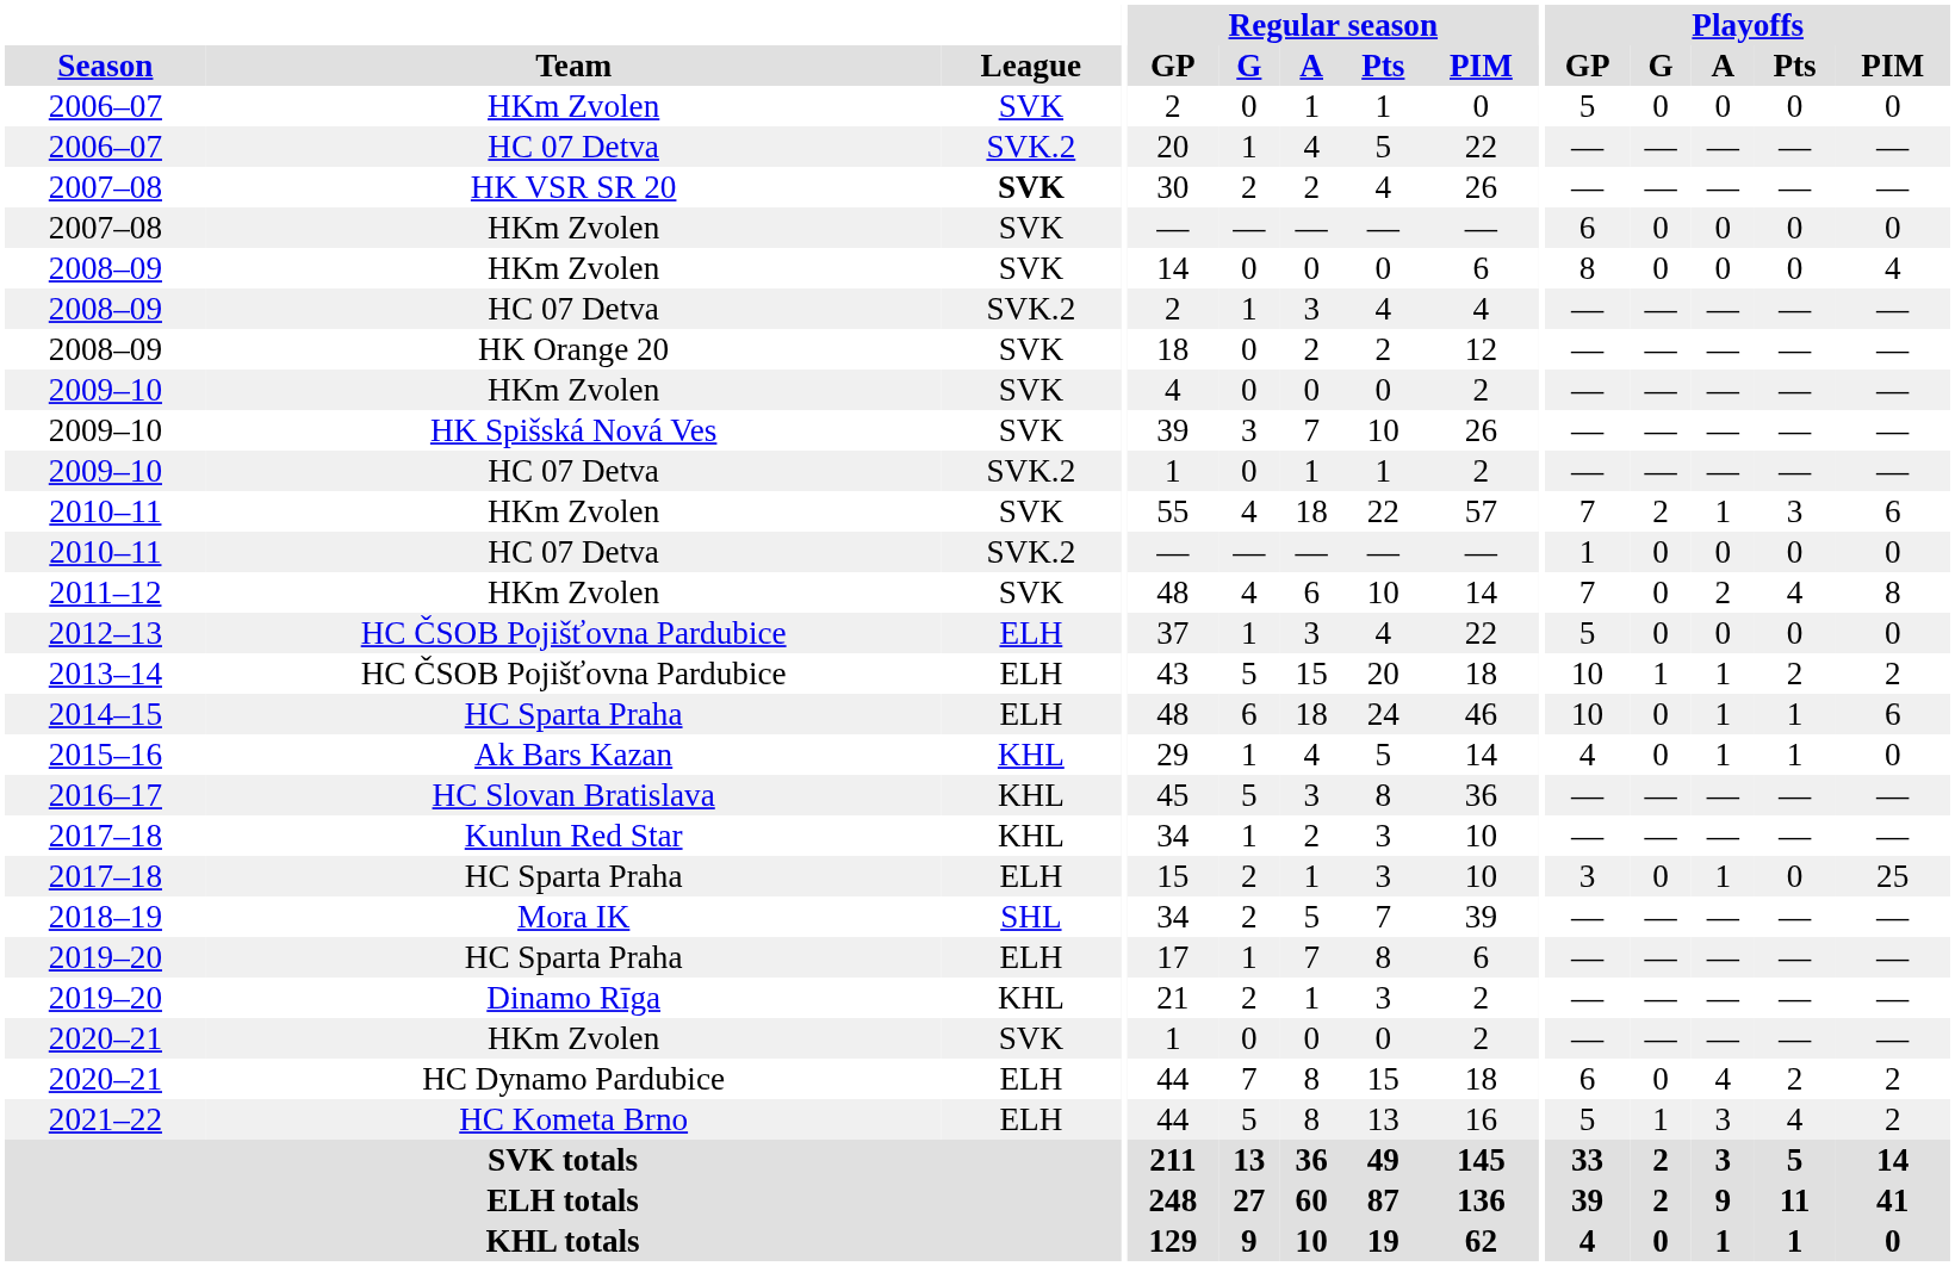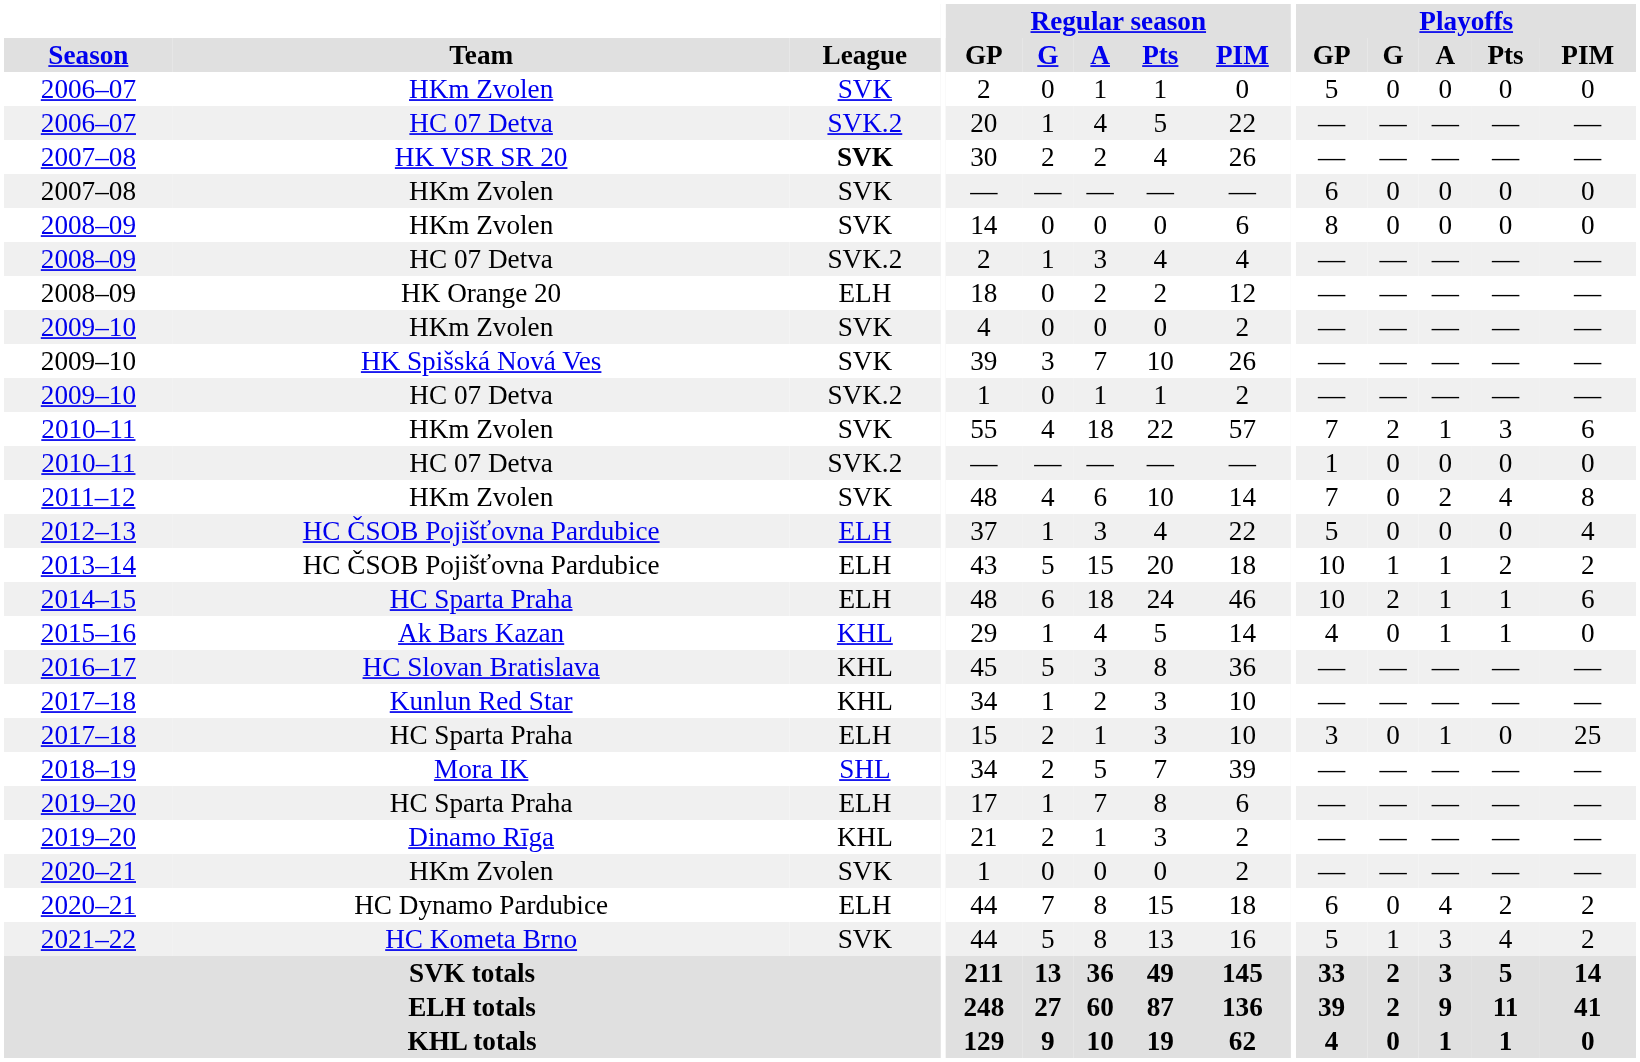 <table border="0" cellpadding="1" cellspacing="0" style="text-align:center; width:60em">
 <tr bgcolor="#e0e0e0">
 <th colspan="3" bgcolor="#ffffff"></th>
 <th rowspan="99" bgcolor="#ffffff"></th>
 <th colspan="5"><a href='#'>Regular season</a></th>
 <th rowspan="99" bgcolor="#ffffff"></th>
 <th colspan="5"><a href='#'>Playoffs</a></th>
 </tr>
 <tr bgcolor="#e0e0e0">
 <th><a href='#'>Season</a></th>
 <th>Team</th>
 <th>League</th>
 <th>GP</th>
 <th><a href='#'>G</a></th>
 <th><a href='#'>A</a></th>
 <th><a href='#'>Pts</a></th>
 <th><a href='#'>PIM</a></th>
 <th>GP</th>
 <th>G</th>
 <th>A</th>
 <th>Pts</th>
 <th>PIM</th>
 </tr>
 <tr>
 <td><a href='#'>2006–07</a></td>
 <td><a href='#'>HKm Zvolen</a></td>
 <td><a href='#'>SVK</a></td>
 <td>2</td>
 <td>0</td>
 <td>1</td>
 <td>1</td>
 <td>0</td>
 <td>5</td>
 <td>0</td>
 <td>0</td>
 <td>0</td>
 <td>0</td>
 </tr>
 <tr bgcolor="#f0f0f0">
 <td><a href='#'>2006–07</a></td>
 <td><a href='#'>HC 07 Detva</a></td>
 <td><a href='#'>SVK.2</a></td>
 <td>20</td>
 <td>1</td>
 <td>4</td>
 <td>5</td>
 <td>22</td>
 <td>—</td>
 <td>—</td>
 <td>—</td>
 <td>—</td>
 <td>—</td>
 </tr>
 <tr>
 <td><a href='#'>2007–08</a></td>
 <td><a href='#'>HK VSR SR 20</a></td>
 <td><strong>SVK</strong></td>
 <td>30</td>
 <td>2</td>
 <td>2</td>
 <td>4</td>
 <td>26</td>
 <td>—</td>
 <td>—</td>
 <td>—</td>
 <td>—</td>
 <td>—</td>
 </tr>
 <tr bgcolor="#f0f0f0">
 <td>2007–08</td>
 <td>HKm Zvolen</td>
 <td>SVK</td>
 <td>—</td>
 <td>—</td>
 <td>—</td>
 <td>—</td>
 <td>—</td>
 <td>6</td>
 <td>0</td>
 <td>0</td>
 <td>0</td>
 <td>0</td>
 </tr>
 <tr>
 <td><a href='#'>2008–09</a></td>
 <td>HKm Zvolen</td>
 <td>SVK</td>
 <td>14</td>
 <td>0</td>
 <td>0</td>
 <td>0</td>
 <td>6</td>
 <td>8</td>
 <td>0</td>
 <td>0</td>
 <td>0</td>
-<td>4</td>
+<td>0</td>
 </tr>
 <tr bgcolor="#f0f0f0">
 <td><a href='#'>2008–09</a></td>
 <td>HC 07 Detva</td>
 <td>SVK.2</td>
 <td>2</td>
 <td>1</td>
 <td>3</td>
 <td>4</td>
 <td>4</td>
 <td>—</td>
 <td>—</td>
 <td>—</td>
 <td>—</td>
 <td>—</td>
 </tr>
 <tr>
 <td>2008–09</td>
 <td>HK Orange 20</td>
-<td>SVK</td>
+<td>ELH</td>
 <td>18</td>
 <td>0</td>
 <td>2</td>
 <td>2</td>
 <td>12</td>
 <td>—</td>
 <td>—</td>
 <td>—</td>
 <td>—</td>
 <td>—</td>
 </tr>
 <tr bgcolor="#f0f0f0">
 <td><a href='#'>2009–10</a></td>
 <td>HKm Zvolen</td>
 <td>SVK</td>
 <td>4</td>
 <td>0</td>
 <td>0</td>
 <td>0</td>
 <td>2</td>
 <td>—</td>
 <td>—</td>
 <td>—</td>
 <td>—</td>
 <td>—</td>
 </tr>
 <tr>
 <td>2009–10</td>
 <td><a href='#'>HK Spišská Nová Ves</a></td>
 <td>SVK</td>
 <td>39</td>
 <td>3</td>
 <td>7</td>
 <td>10</td>
 <td>26</td>
 <td>—</td>
 <td>—</td>
 <td>—</td>
 <td>—</td>
 <td>—</td>
 </tr>
 <tr bgcolor="#f0f0f0">
 <td><a href='#'>2009–10</a></td>
 <td>HC 07 Detva</td>
 <td>SVK.2</td>
 <td>1</td>
 <td>0</td>
 <td>1</td>
 <td>1</td>
 <td>2</td>
 <td>—</td>
 <td>—</td>
 <td>—</td>
 <td>—</td>
 <td>—</td>
 </tr>
 <tr>
 <td><a href='#'>2010–11</a></td>
 <td>HKm Zvolen</td>
 <td>SVK</td>
 <td>55</td>
 <td>4</td>
 <td>18</td>
 <td>22</td>
 <td>57</td>
 <td>7</td>
 <td>2</td>
 <td>1</td>
 <td>3</td>
 <td>6</td>
 </tr>
 <tr bgcolor="#f0f0f0">
 <td><a href='#'>2010–11</a></td>
 <td>HC 07 Detva</td>
 <td>SVK.2</td>
 <td>—</td>
 <td>—</td>
 <td>—</td>
 <td>—</td>
 <td>—</td>
 <td>1</td>
 <td>0</td>
 <td>0</td>
 <td>0</td>
 <td>0</td>
 </tr>
 <tr>
 <td><a href='#'>2011–12</a></td>
 <td>HKm Zvolen</td>
 <td>SVK</td>
 <td>48</td>
 <td>4</td>
 <td>6</td>
 <td>10</td>
 <td>14</td>
 <td>7</td>
 <td>0</td>
 <td>2</td>
 <td>4</td>
 <td>8</td>
 </tr>
 <tr bgcolor="#f0f0f0">
 <td><a href='#'>2012–13</a></td>
 <td><a href='#'>HC ČSOB Pojišťovna Pardubice</a></td>
 <td><a href='#'>ELH</a></td>
 <td>37</td>
 <td>1</td>
 <td>3</td>
 <td>4</td>
 <td>22</td>
 <td>5</td>
 <td>0</td>
 <td>0</td>
 <td>0</td>
-<td>0</td>
+<td>4</td>
 </tr>
 <tr>
 <td><a href='#'>2013–14</a></td>
 <td>HC ČSOB Pojišťovna Pardubice</td>
 <td>ELH</td>
 <td>43</td>
 <td>5</td>
 <td>15</td>
 <td>20</td>
 <td>18</td>
 <td>10</td>
 <td>1</td>
 <td>1</td>
 <td>2</td>
 <td>2</td>
 </tr>
 <tr bgcolor="#f0f0f0">
 <td><a href='#'>2014–15</a></td>
 <td><a href='#'>HC Sparta Praha</a></td>
 <td>ELH</td>
 <td>48</td>
 <td>6</td>
 <td>18</td>
 <td>24</td>
 <td>46</td>
 <td>10</td>
-<td>0</td>
+<td>2</td>
 <td>1</td>
 <td>1</td>
 <td>6</td>
 </tr>
 <tr>
 <td><a href='#'>2015–16</a></td>
 <td><a href='#'>Ak Bars Kazan</a></td>
 <td><a href='#'>KHL</a></td>
 <td>29</td>
 <td>1</td>
 <td>4</td>
 <td>5</td>
 <td>14</td>
 <td>4</td>
 <td>0</td>
 <td>1</td>
 <td>1</td>
 <td>0</td>
 </tr>
 <tr bgcolor="#f0f0f0">
 <td><a href='#'>2016–17</a></td>
 <td><a href='#'>HC Slovan Bratislava</a></td>
 <td>KHL</td>
 <td>45</td>
 <td>5</td>
 <td>3</td>
 <td>8</td>
 <td>36</td>
 <td>—</td>
 <td>—</td>
 <td>—</td>
 <td>—</td>
 <td>—</td>
 </tr>
 <tr>
 <td><a href='#'>2017–18</a></td>
 <td><a href='#'>Kunlun Red Star</a></td>
 <td>KHL</td>
 <td>34</td>
 <td>1</td>
 <td>2</td>
 <td>3</td>
 <td>10</td>
 <td>—</td>
 <td>—</td>
 <td>—</td>
 <td>—</td>
 <td>—</td>
 </tr>
 <tr bgcolor="#f0f0f0">
 <td><a href='#'>2017–18</a></td>
 <td>HC Sparta Praha</td>
 <td>ELH</td>
 <td>15</td>
 <td>2</td>
 <td>1</td>
 <td>3</td>
 <td>10</td>
 <td>3</td>
 <td>0</td>
 <td>1</td>
 <td>0</td>
 <td>25</td>
 </tr>
 <tr>
 <td><a href='#'>2018–19</a></td>
 <td><a href='#'>Mora IK</a></td>
 <td><a href='#'>SHL</a></td>
 <td>34</td>
 <td>2</td>
 <td>5</td>
 <td>7</td>
 <td>39</td>
 <td>—</td>
 <td>—</td>
 <td>—</td>
 <td>—</td>
 <td>—</td>
 </tr>
 <tr bgcolor="#f0f0f0">
 <td><a href='#'>2019–20</a></td>
 <td>HC Sparta Praha</td>
 <td>ELH</td>
 <td>17</td>
 <td>1</td>
 <td>7</td>
 <td>8</td>
 <td>6</td>
 <td>—</td>
 <td>—</td>
 <td>—</td>
 <td>—</td>
 <td>—</td>
 </tr>
 <tr>
 <td><a href='#'>2019–20</a></td>
 <td><a href='#'>Dinamo Rīga</a></td>
 <td>KHL</td>
 <td>21</td>
 <td>2</td>
 <td>1</td>
 <td>3</td>
 <td>2</td>
 <td>—</td>
 <td>—</td>
 <td>—</td>
 <td>—</td>
 <td>—</td>
 </tr>
 <tr bgcolor="#f0f0f0">
 <td><a href='#'>2020–21</a></td>
 <td>HKm Zvolen</td>
 <td>SVK</td>
 <td>1</td>
 <td>0</td>
 <td>0</td>
 <td>0</td>
 <td>2</td>
 <td>—</td>
 <td>—</td>
 <td>—</td>
 <td>—</td>
 <td>—</td>
 </tr>
 <tr>
 <td><a href='#'>2020–21</a></td>
 <td>HC Dynamo Pardubice</td>
 <td>ELH</td>
 <td>44</td>
 <td>7</td>
 <td>8</td>
 <td>15</td>
 <td>18</td>
 <td>6</td>
 <td>0</td>
 <td>4</td>
 <td>2</td>
 <td>2</td>
 </tr>
 <tr bgcolor="#f0f0f0">
 <td><a href='#'>2021–22</a></td>
 <td><a href='#'>HC Kometa Brno</a></td>
-<td>ELH</td>
+<td>SVK</td>
 <td>44</td>
 <td>5</td>
 <td>8</td>
 <td>13</td>
 <td>16</td>
 <td>5</td>
 <td>1</td>
 <td>3</td>
 <td>4</td>
 <td>2</td>
 </tr>
 <tr bgcolor="#e0e0e0">
 <th colspan="3">SVK totals</th>
 <th>211</th>
 <th>13</th>
 <th>36</th>
 <th>49</th>
 <th>145</th>
 <th>33</th>
 <th>2</th>
 <th>3</th>
 <th>5</th>
 <th>14</th>
 </tr>
 <tr bgcolor="#e0e0e0">
 <th colspan="3">ELH totals</th>
 <th>248</th>
 <th>27</th>
 <th>60</th>
 <th>87</th>
 <th>136</th>
 <th>39</th>
 <th>2</th>
 <th>9</th>
 <th>11</th>
 <th>41</th>
 </tr>
 <tr bgcolor="#e0e0e0">
 <th colspan="3">KHL totals</th>
 <th>129</th>
 <th>9</th>
 <th>10</th>
 <th>19</th>
 <th>62</th>
 <th>4</th>
 <th>0</th>
 <th>1</th>
 <th>1</th>
 <th>0</th>
 </tr>
 </table>
